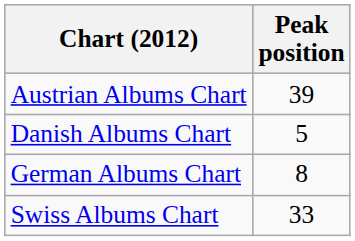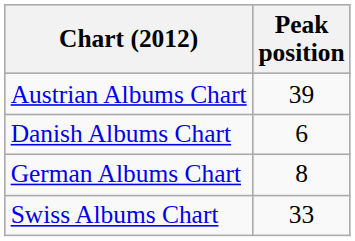 <table class="wikitable sortable plainrowheaders">
 <tr>
 <th>Chart (2012)</th>
 <th>Peak<br>position</th>
 </tr>
 <tr>
 <td><a href='#'>Austrian Albums Chart</a></td>
 <td style="text-align:center;">39</td>
 </tr>
 <tr>
 <td><a href='#'>Danish Albums Chart</a></td>
-<td style="text-align:center;">5</td>
+<td style="text-align:center;">6</td>
 </tr>
 <tr>
 <td><a href='#'>German Albums Chart</a></td>
 <td style="text-align:center;">8</td>
 </tr>
 <tr>
 <td><a href='#'>Swiss Albums Chart</a></td>
 <td style="text-align:center;">33</td>
 </tr>
 </table>
